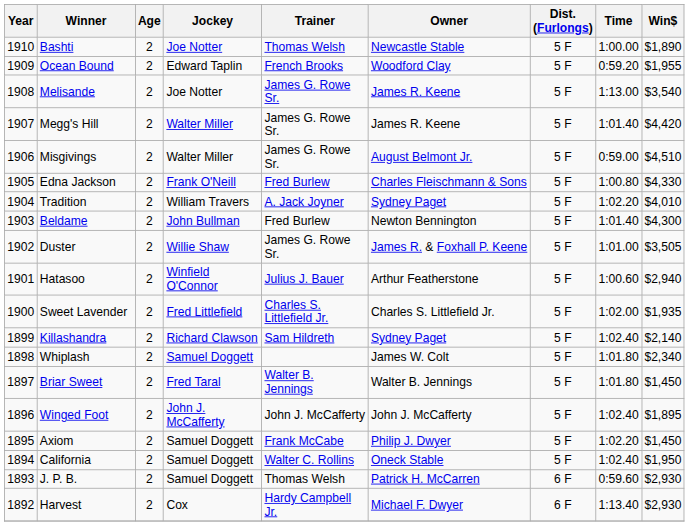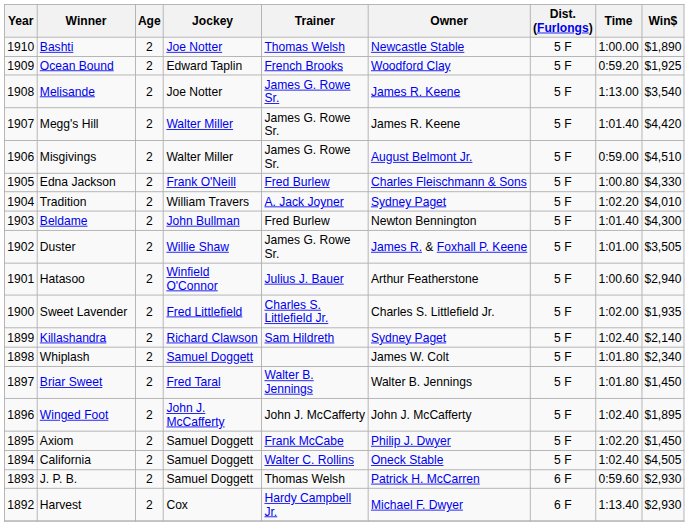 <table class="wikitable sortable" style="font-size:90%">
 <tr>
 <th style="width:30px">Year<br></th>
 <th style="width:110px">Winner<br></th>
 <th style="width:20px">Age<br></th>
 <th style="width:110px">Jockey<br></th>
 <th style="width:120px">Trainer<br></th>
 <th>Owner<br></th>
 <th style="width:25px">Dist.<br> <span>(<a href='#'>Furlongs</a>)</span></th>
 <th style="width:25px">Time<br></th>
 <th style="width:25px">Win$</th>
 </tr>
 <tr>
 <td align=center>1910</td>
 <td><a href='#'>Bashti</a></td>
 <td align=center>2</td>
 <td><a href='#'>Joe Notter</a></td>
 <td><a href='#'>Thomas Welsh</a></td>
 <td><a href='#'>Newcastle Stable</a></td>
 <td align=center>5 F</td>
 <td align=center>1:00.00</td>
 <td align=center>$1,890</td>
 </tr>
 <tr>
 <td align=center>1909</td>
 <td><a href='#'>Ocean Bound</a></td>
 <td align=center>2</td>
 <td>Edward Taplin</td>
 <td><a href='#'>French Brooks</a></td>
 <td><a href='#'>Woodford Clay</a></td>
 <td align=center>5 F</td>
 <td align=center>0:59.20</td>
-<td align=center>$1,955</td>
+<td align=center>$1,925</td>
 </tr>
 <tr>
 <td align=center>1908</td>
 <td><a href='#'>Melisande</a></td>
 <td align=center>2</td>
 <td>Joe Notter</td>
 <td><a href='#'>James G. Rowe Sr.</a></td>
 <td><a href='#'>James R. Keene</a></td>
 <td align=center>5 F</td>
 <td align=center>1:13.00</td>
 <td align=center>$3,540</td>
 </tr>
 <tr>
 <td align=center>1907</td>
 <td>Megg's Hill</td>
 <td align=center>2</td>
 <td><a href='#'>Walter Miller</a></td>
 <td>James G. Rowe Sr.</td>
 <td>James R. Keene</td>
 <td align=center>5 F</td>
 <td align=center>1:01.40</td>
 <td align=center>$4,420</td>
 </tr>
 <tr>
 <td align=center>1906</td>
 <td>Misgivings</td>
 <td align=center>2</td>
 <td>Walter Miller</td>
 <td>James G. Rowe Sr.</td>
 <td><a href='#'>August Belmont Jr.</a></td>
 <td align=center>5 F</td>
 <td align=center>0:59.00</td>
 <td align=center>$4,510</td>
 </tr>
 <tr>
 <td align=center>1905</td>
 <td>Edna Jackson</td>
 <td align=center>2</td>
 <td><a href='#'>Frank O'Neill</a></td>
 <td><a href='#'>Fred Burlew</a></td>
 <td><a href='#'>Charles Fleischmann & Sons</a></td>
 <td align=center>5 F</td>
 <td align=center>1:00.80</td>
 <td align=center>$4,330</td>
 </tr>
 <tr>
 <td align=center>1904</td>
 <td>Tradition</td>
 <td align=center>2</td>
 <td>William Travers</td>
 <td><a href='#'>A. Jack Joyner</a></td>
 <td><a href='#'>Sydney Paget</a></td>
 <td align=center>5 F</td>
 <td align=center>1:02.20</td>
 <td align=center>$4,010</td>
 </tr>
 <tr>
 <td align=center>1903</td>
 <td><a href='#'>Beldame</a></td>
 <td align=center>2</td>
 <td><a href='#'>John Bullman</a></td>
 <td>Fred Burlew</td>
 <td>Newton Bennington</td>
 <td align=center>5 F</td>
 <td align=center>1:01.40</td>
 <td align=center>$4,300</td>
 </tr>
 <tr>
 <td align=center>1902</td>
 <td>Duster</td>
 <td align=center>2</td>
 <td><a href='#'>Willie Shaw</a></td>
 <td>James G. Rowe Sr.</td>
 <td><a href='#'>James R.</a> & <a href='#'>Foxhall P. Keene</a></td>
 <td align=center>5 F</td>
 <td align=center>1:01.00</td>
 <td align=center>$3,505</td>
 </tr>
 <tr>
 <td align=center>1901</td>
 <td>Hatasoo</td>
 <td align=center>2</td>
 <td><a href='#'>Winfield O'Connor</a></td>
 <td><a href='#'>Julius J. Bauer</a></td>
 <td>Arthur Featherstone</td>
 <td align=center>5 F</td>
 <td align=center>1:00.60</td>
 <td align=center>$2,940</td>
 </tr>
 <tr>
 <td align=center>1900</td>
 <td>Sweet Lavender</td>
 <td align=center>2</td>
 <td><a href='#'>Fred Littlefield</a></td>
 <td><a href='#'>Charles S. Littlefield Jr.</a></td>
 <td>Charles S. Littlefield Jr.</td>
 <td align=center>5 F</td>
 <td align=center>1:02.00</td>
 <td align=center>$1,935</td>
 </tr>
 <tr>
 <td align=center>1899</td>
 <td><a href='#'>Killashandra</a></td>
 <td align=center>2</td>
 <td><a href='#'>Richard Clawson</a></td>
 <td><a href='#'>Sam Hildreth</a></td>
 <td><a href='#'>Sydney Paget</a></td>
 <td align=center>5 F</td>
 <td align=center>1:02.40</td>
 <td align=center>$2,140</td>
 </tr>
 <tr>
 <td align=center>1898</td>
 <td>Whiplash</td>
 <td align=center>2</td>
 <td><a href='#'>Samuel Doggett</a></td>
 <td></td>
 <td>James W. Colt</td>
 <td align=center>5 F</td>
 <td align=center>1:01.80</td>
 <td align=center>$2,340</td>
 </tr>
 <tr>
 <td align=center>1897</td>
 <td><a href='#'>Briar Sweet</a></td>
 <td align=center>2</td>
 <td><a href='#'>Fred Taral</a></td>
 <td><a href='#'>Walter B. Jennings</a></td>
 <td>Walter B. Jennings</td>
 <td align=center>5 F</td>
 <td align=center>1:01.80</td>
 <td align=center>$1,450</td>
 </tr>
 <tr>
 <td align=center>1896</td>
 <td><a href='#'>Winged Foot</a></td>
 <td align=center>2</td>
 <td><a href='#'>John J. McCafferty</a></td>
 <td>John J. McCafferty</td>
 <td>John J. McCafferty</td>
 <td align=center>5 F</td>
 <td align=center>1:02.40</td>
 <td align=center>$1,895</td>
 </tr>
 <tr>
 <td align=center>1895</td>
 <td>Axiom</td>
 <td align=center>2</td>
 <td>Samuel Doggett</td>
 <td><a href='#'>Frank McCabe</a></td>
 <td><a href='#'>Philip J. Dwyer</a></td>
 <td align=center>5 F</td>
 <td align=center>1:02.20</td>
 <td align=center>$1,450</td>
 </tr>
 <tr>
 <td align=center>1894</td>
 <td>California</td>
 <td align=center>2</td>
 <td>Samuel Doggett</td>
 <td><a href='#'>Walter C. Rollins</a></td>
 <td><a href='#'>Oneck Stable</a></td>
 <td align=center>5 F</td>
 <td align=center>1:02.40</td>
-<td align=center>$1,950</td>
+<td align=center>$4,505</td>
 </tr>
 <tr>
 <td align=center>1893</td>
 <td>J. P. B.</td>
 <td align=center>2</td>
 <td>Samuel Doggett</td>
 <td>Thomas Welsh</td>
 <td><a href='#'>Patrick H. McCarren</a></td>
 <td align=center>6 F</td>
 <td align=center>0:59.60</td>
 <td align=center>$2,930</td>
 </tr>
 <tr>
 <td align=center>1892</td>
 <td>Harvest</td>
 <td align=center>2</td>
 <td>Cox</td>
 <td><a href='#'>Hardy Campbell Jr.</a></td>
 <td><a href='#'>Michael F. Dwyer</a></td>
 <td align=center>6 F</td>
 <td align=center>1:13.40</td>
 <td align=center>$2,930</td>
 </tr>
 <tr>
 </tr>
 </table>
